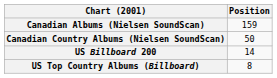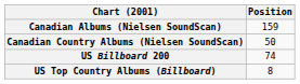 <table class="wikitable sortable plainrowheaders" style="text-align:center">
 <tr>
 <th scope="col">Chart (2001)</th>
 <th scope="col">Position</th>
 </tr>
 <tr>
 <th scope="row">Canadian Albums (Nielsen SoundScan)</th>
 <td>159</td>
 </tr>
 <tr>
 <th scope="row">Canadian Country Albums (Nielsen SoundScan)</th>
 <td>50</td>
 </tr>
 <tr>
 <th scope="row">US <em>Billboard</em> 200</th>
-<td>14</td>
+<td>74</td>
 </tr>
 <tr>
 <th scope="row">US Top Country Albums (<em>Billboard</em>)</th>
 <td>8</td>
 </tr>
 </table>
